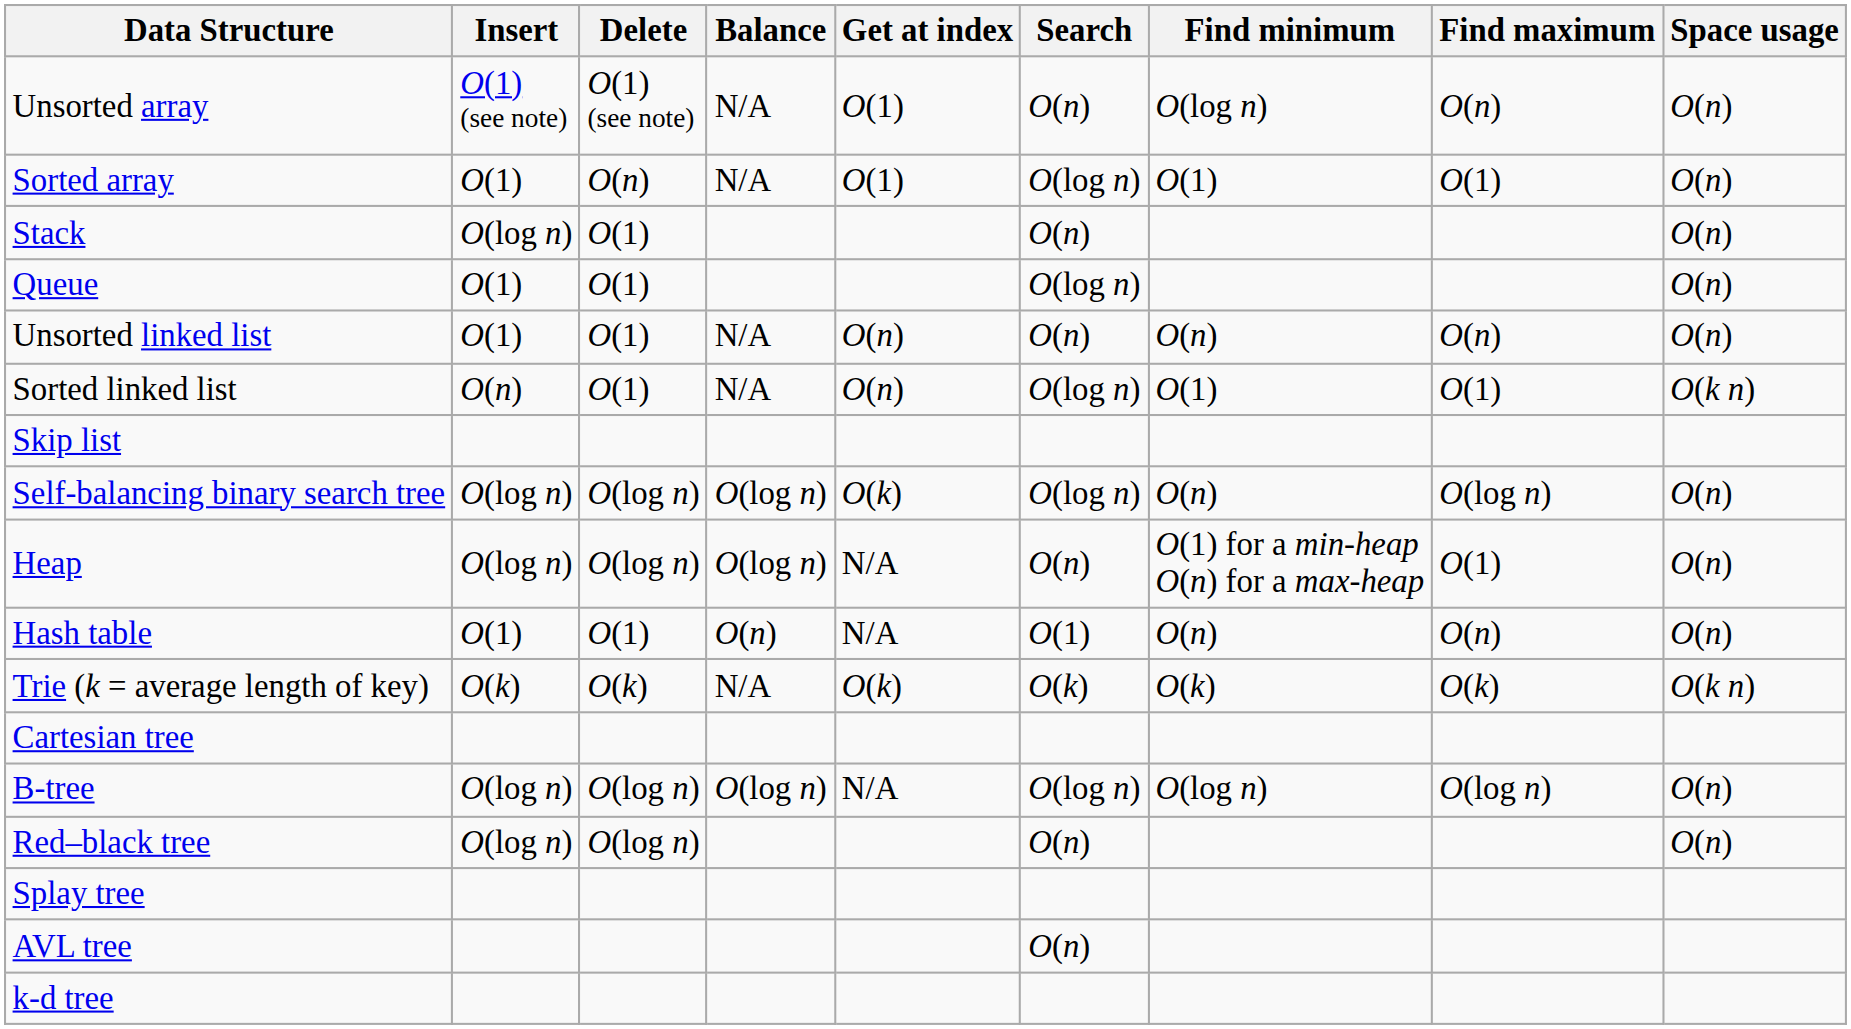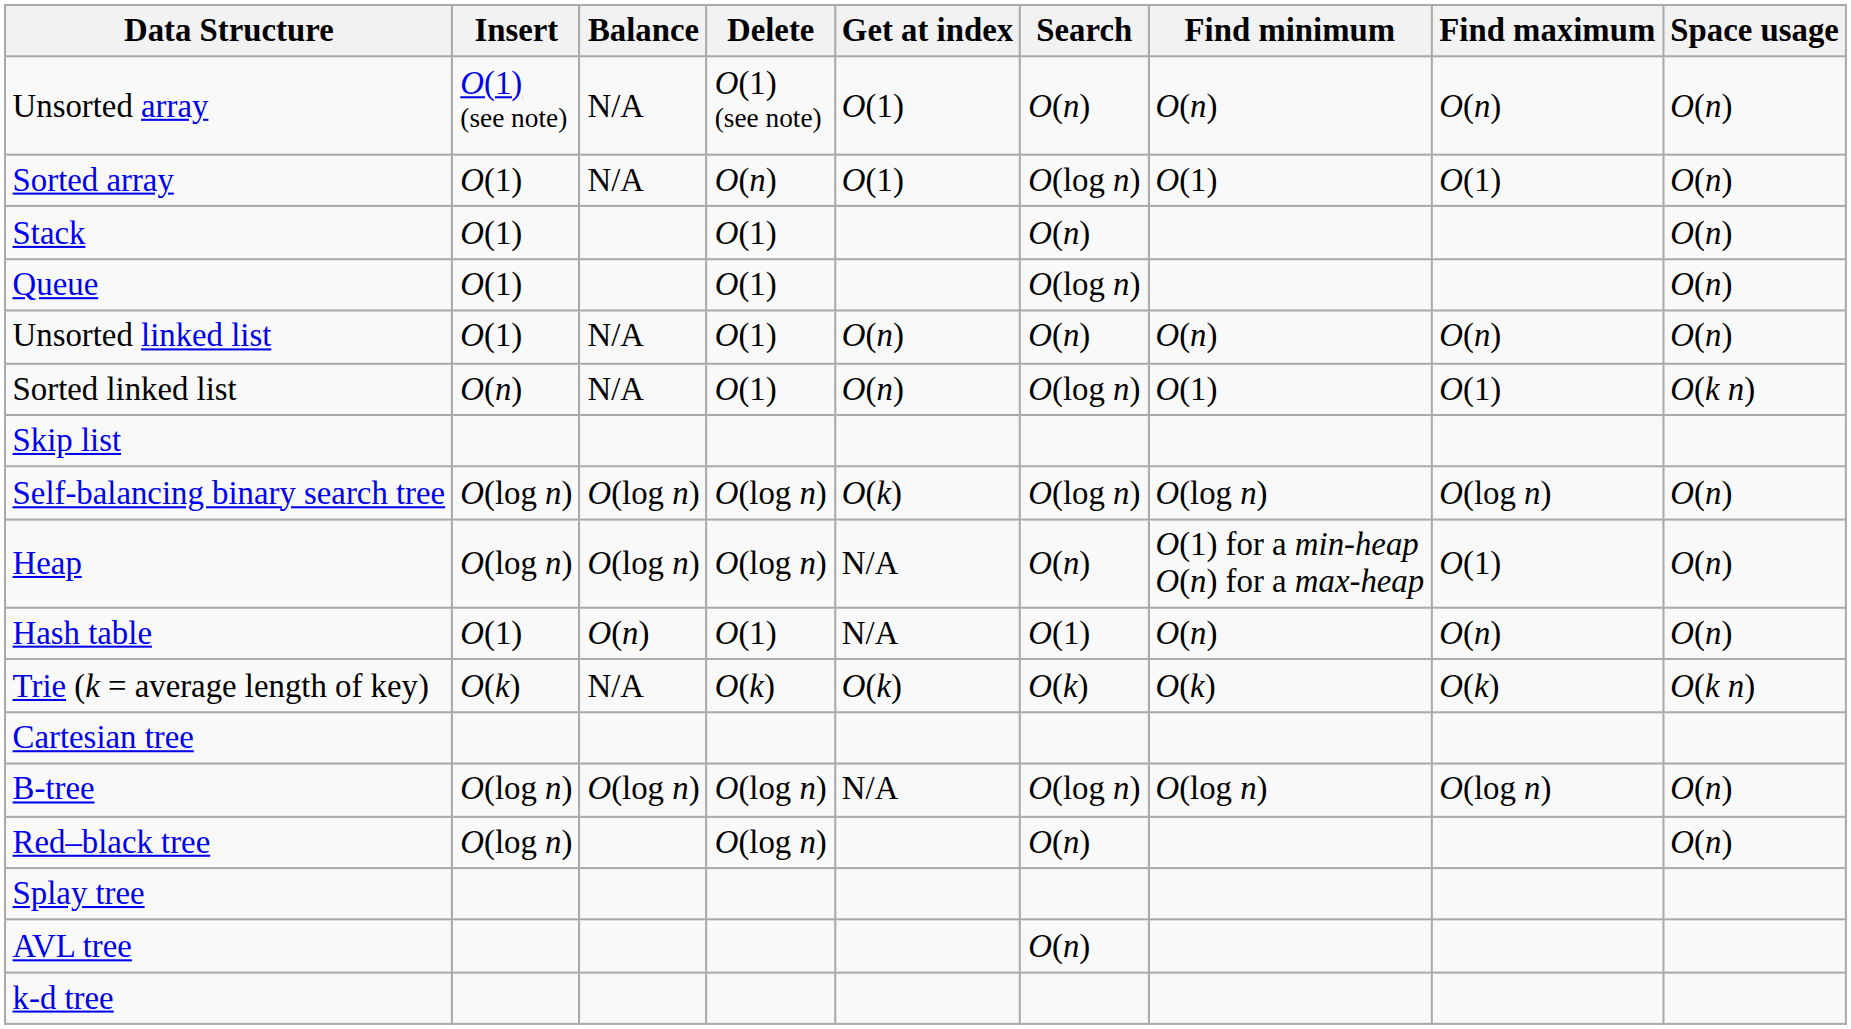 <table class="wikitable">
 <tr>
 <th>Data Structure</th>
 <th>Insert</th>
+<th>Balance</th>
 <th>Delete</th>
-<th>Balance</th>
 <th>Get at index</th>
 <th>Search</th>
 <th>Find minimum</th>
 <th>Find maximum</th>
 <th>Space usage</th>
 </tr>
 <tr>
 <td>Unsorted <a href='#'>array</a></td>
 <td><a href='#'><em>O</em>(1)</a><br><sup>(see note)</sup></td>
+<td>N/A</td>
 <td><em>O</em>(1)<br><sup>(see note)</sup></td>
-<td>N/A</td>
 <td><em>O</em>(1)</td>
 <td><em>O</em>(<em>n</em>)</td>
-<td><em>O</em>(log <em>n</em>)</td>
+<td><em>O</em>(<em>n</em>)</td>
 <td><em>O</em>(<em>n</em>)</td>
 <td><em>O</em>(<em>n</em>)</td>
 </tr>
 <tr>
 <td><a href='#'>Sorted array</a></td>
 <td><em>O</em>(1)</td>
+<td>N/A</td>
 <td><em>O</em>(<em>n</em>)</td>
-<td>N/A</td>
 <td><em>O</em>(1)</td>
 <td><em>O</em>(log <em>n</em>)</td>
 <td><em>O</em>(1)</td>
 <td><em>O</em>(1)</td>
 <td><em>O</em>(<em>n</em>)</td>
 </tr>
 <tr>
 <td><a href='#'>Stack</a></td>
-<td><em>O</em>(log <em>n</em>)</td>
 <td><em>O</em>(1)</td>
 <td></td>
+<td><em>O</em>(1)</td>
 <td></td>
 <td><em>O</em>(<em>n</em>)</td>
 <td></td>
 <td></td>
 <td><em>O</em>(<em>n</em>)</td>
 </tr>
 <tr>
 <td><a href='#'>Queue</a></td>
 <td><em>O</em>(1)</td>
+<td></td>
 <td><em>O</em>(1)</td>
-<td></td>
 <td></td>
 <td><em>O</em>(log <em>n</em>)</td>
 <td></td>
 <td></td>
 <td><em>O</em>(<em>n</em>)</td>
 </tr>
 <tr>
 <td>Unsorted <a href='#'>linked list</a></td>
 <td><em>O</em>(1)</td>
+<td>N/A</td>
 <td><em>O</em>(1)</td>
-<td>N/A</td>
 <td><em>O</em>(<em>n</em>)</td>
 <td><em>O</em>(<em>n</em>)</td>
 <td><em>O</em>(<em>n</em>)</td>
 <td><em>O</em>(<em>n</em>)</td>
 <td><em>O</em>(<em>n</em>)</td>
 </tr>
 <tr>
 <td>Sorted linked list</td>
 <td><em>O</em>(<em>n</em>)</td>
+<td>N/A</td>
 <td><em>O</em>(1)</td>
-<td>N/A</td>
 <td><em>O</em>(<em>n</em>)</td>
 <td><em>O</em>(log <em>n</em>)</td>
 <td><em>O</em>(1)</td>
 <td><em>O</em>(1)</td>
 <td><em>O</em>(<em>k</em> <em>n</em>)</td>
 </tr>
 <tr>
 <td><a href='#'>Skip list</a></td>
 <td></td>
 <td></td>
 <td></td>
 <td></td>
 <td></td>
 <td></td>
 <td></td>
 <td></td>
 </tr>
 <tr>
 <td><a href='#'>Self-balancing binary search tree</a></td>
 <td><em>O</em>(log <em>n</em>)</td>
 <td><em>O</em>(log <em>n</em>)</td>
 <td><em>O</em>(log <em>n</em>)</td>
 <td><em>O</em>(<em>k</em>)</td>
 <td><em>O</em>(log <em>n</em>)</td>
-<td><em>O</em>(<em>n</em>)</td>
+<td><em>O</em>(log <em>n</em>)</td>
 <td><em>O</em>(log <em>n</em>)</td>
 <td><em>O</em>(<em>n</em>)</td>
 </tr>
 <tr>
 <td><a href='#'>Heap</a></td>
 <td><em>O</em>(log <em>n</em>)</td>
 <td><em>O</em>(log <em>n</em>)</td>
 <td><em>O</em>(log <em>n</em>)</td>
 <td>N/A</td>
 <td><em>O</em>(<em>n</em>)</td>
 <td><em>O</em>(1) for a <em>min-heap</em><br><em>O</em>(<em>n</em>) for a <em>max-heap</em></td>
 <td><em>O</em>(1)</td>
 <td><em>O</em>(<em>n</em>)</td>
 </tr>
 <tr>
 <td><a href='#'>Hash table</a></td>
 <td><em>O</em>(1)</td>
+<td><em>O</em>(<em>n</em>)</td>
 <td><em>O</em>(1)</td>
-<td><em>O</em>(<em>n</em>)</td>
 <td>N/A</td>
 <td><em>O</em>(1)</td>
 <td><em>O</em>(<em>n</em>)</td>
 <td><em>O</em>(<em>n</em>)</td>
 <td><em>O</em>(<em>n</em>)</td>
 </tr>
 <tr>
 <td><a href='#'>Trie</a> (<em>k</em> = average length of key)</td>
 <td><em>O</em>(<em>k</em>)</td>
+<td>N/A</td>
 <td><em>O</em>(<em>k</em>)</td>
-<td>N/A</td>
 <td><em>O</em>(<em>k</em>)</td>
 <td><em>O</em>(<em>k</em>)</td>
 <td><em>O</em>(<em>k</em>)</td>
 <td><em>O</em>(<em>k</em>)</td>
 <td><em>O</em>(<em>k</em> <em>n</em>)</td>
 </tr>
 <tr>
 <td><a href='#'>Cartesian tree</a></td>
 <td></td>
 <td></td>
 <td></td>
 <td></td>
 <td></td>
 <td></td>
 <td></td>
 <td></td>
 </tr>
 <tr>
 <td><a href='#'>B-tree</a></td>
 <td><em>O</em>(log <em>n</em>)</td>
 <td><em>O</em>(log <em>n</em>)</td>
 <td><em>O</em>(log <em>n</em>)</td>
 <td>N/A</td>
 <td><em>O</em>(log <em>n</em>)</td>
 <td><em>O</em>(log <em>n</em>)</td>
 <td><em>O</em>(log <em>n</em>)</td>
 <td><em>O</em>(<em>n</em>)</td>
 </tr>
 <tr>
 <td><a href='#'>Red–black tree</a></td>
 <td><em>O</em>(log <em>n</em>)</td>
+<td></td>
 <td><em>O</em>(log <em>n</em>)</td>
-<td></td>
 <td></td>
 <td><em>O</em>(<em>n</em>)</td>
 <td></td>
 <td></td>
 <td><em>O</em>(<em>n</em>)</td>
 </tr>
 <tr>
 <td><a href='#'>Splay tree</a></td>
 <td></td>
 <td></td>
 <td></td>
 <td></td>
 <td></td>
 <td></td>
 <td></td>
 <td></td>
 </tr>
 <tr>
 <td><a href='#'>AVL tree</a></td>
 <td></td>
 <td></td>
 <td></td>
 <td></td>
 <td><em>O</em>(<em>n</em>)</td>
 <td></td>
 <td></td>
 <td></td>
 </tr>
 <tr>
 <td><a href='#'>k-d tree</a></td>
 <td></td>
 <td></td>
 <td></td>
 <td></td>
 <td></td>
 <td></td>
 <td></td>
 <td></td>
 </tr>
 </table>
